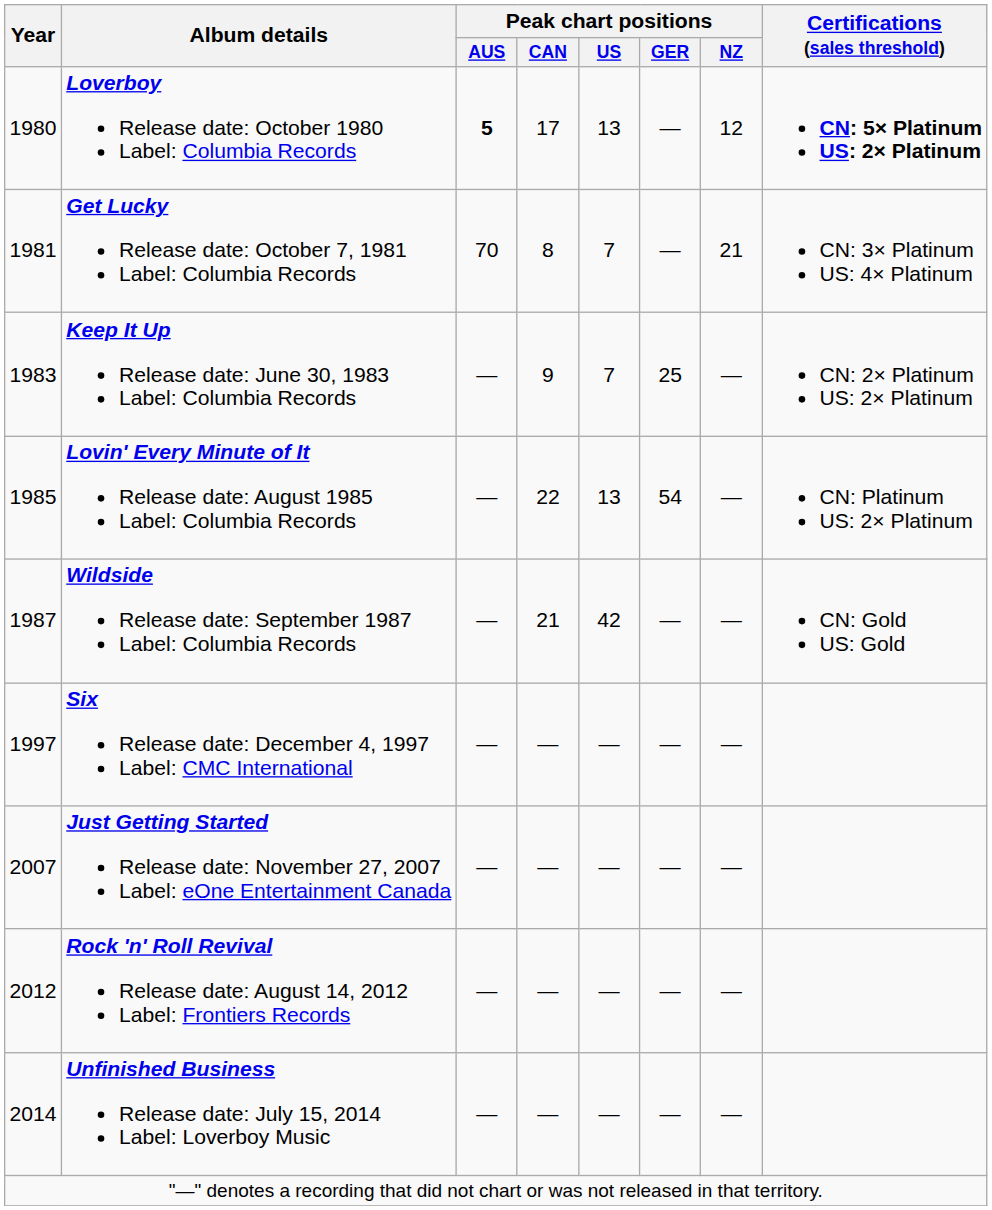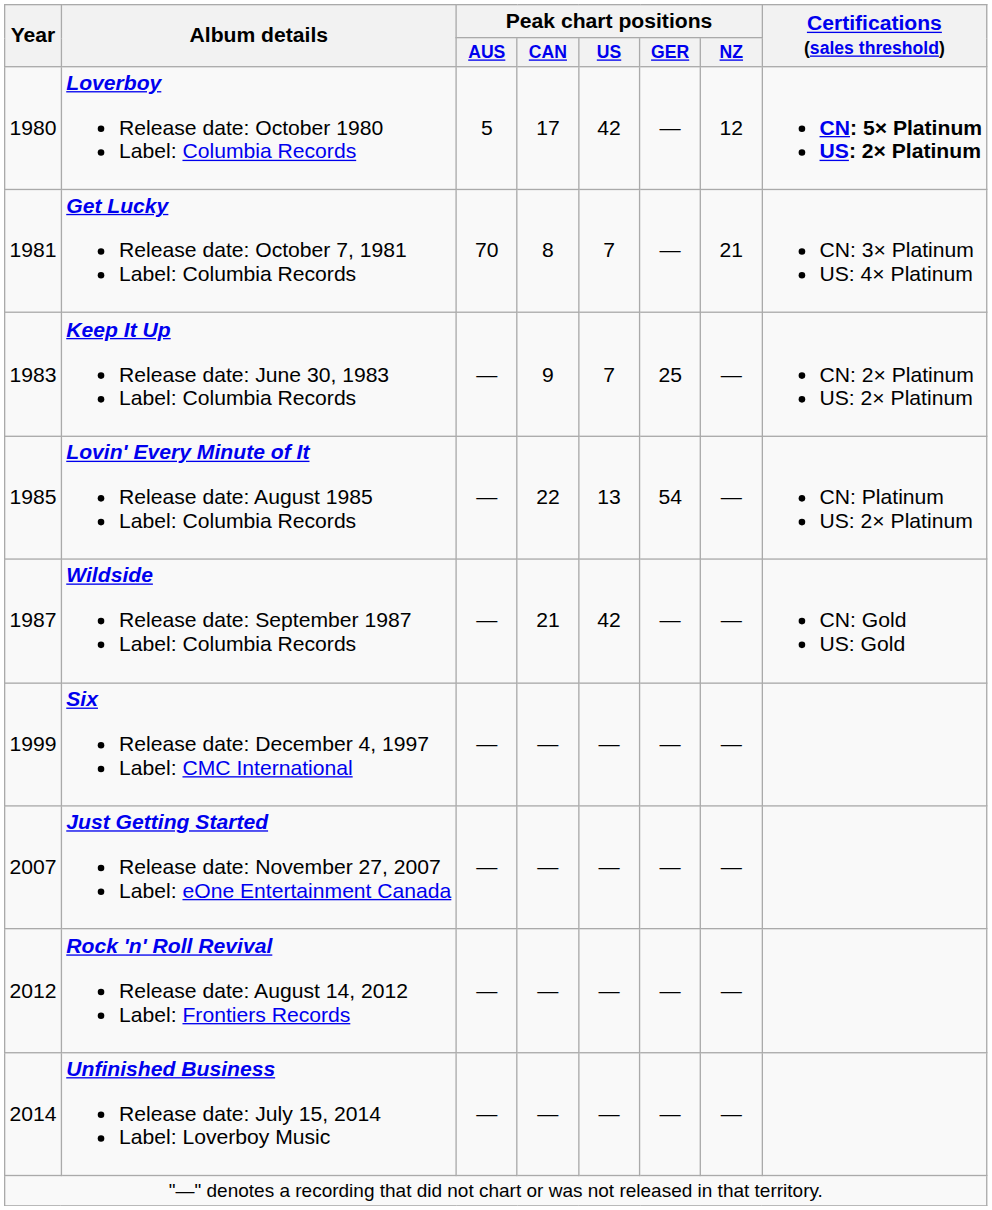 <table class="wikitable" style="text-align:center;">
 <tr>
 <th rowspan="2">Year</th>
 <th rowspan="2">Album details</th>
 <th colspan="5">Peak chart positions</th>
 <th rowspan="2"><a href='#'>Certifications</a><br><small>(<a href='#'>sales threshold</a>)</small><br></th>
 </tr>
 <tr style="font-size:smaller;">
 <th style="width:40px;"><a href='#'>AUS</a><br></th>
 <th style="width:40px;"><a href='#'>CAN</a><br></th>
 <th style="width:40px;"><a href='#'>US</a><br></th>
 <th style="width:40px;"><a href='#'>GER</a><br></th>
 <th style="width:40px;"><a href='#'>NZ</a><br></th>
 </tr>
 <tr>
 <td>1980</td>
 <td style="text-align:left;"><strong><em><a href='#'>Loverboy</a></em></strong><br><ul><li>Release date: October 1980</li><li>Label: <a href='#'>Columbia Records</a></li></ul></td>
-<td><strong>5</strong></td>
+<td>5</td>
 <td>17</td>
-<td>13</td>
+<td>42</td>
 <td>—</td>
 <td>12</td>
 <td style="text-align:left;"><strong><br><ul><li><a href='#'>CN</a>: 5× Platinum</li><li><a href='#'>US</a>: 2× Platinum</li></ul></strong></td>
 </tr>
 <tr>
 <td>1981</td>
 <td style="text-align:left;"><strong><em><a href='#'>Get Lucky</a></em></strong><br><ul><li>Release date: October 7, 1981</li><li>Label: Columbia Records</li></ul></td>
 <td>70</td>
 <td>8</td>
 <td>7</td>
 <td>—</td>
 <td>21</td>
 <td style="text-align:left;"><br><ul><li>CN: 3× Platinum</li><li>US: 4× Platinum</li></ul></td>
 </tr>
 <tr>
 <td>1983</td>
 <td style="text-align:left;"><strong><em><a href='#'>Keep It Up</a></em></strong><br><ul><li>Release date: June 30, 1983</li><li>Label: Columbia Records</li></ul></td>
 <td>—</td>
 <td>9</td>
 <td>7</td>
 <td>25</td>
 <td>—</td>
 <td style="text-align:left;"><br><ul><li>CN: 2× Platinum</li><li>US: 2× Platinum</li></ul></td>
 </tr>
 <tr>
 <td>1985</td>
 <td style="text-align:left;"><strong><em><a href='#'>Lovin' Every Minute of It</a></em></strong><br><ul><li>Release date: August 1985</li><li>Label: Columbia Records</li></ul></td>
 <td>—</td>
 <td>22</td>
 <td>13</td>
 <td>54</td>
 <td>—</td>
 <td style="text-align:left;"><br><ul><li>CN: Platinum</li><li>US: 2× Platinum</li></ul></td>
 </tr>
 <tr>
 <td>1987</td>
 <td style="text-align:left;"><strong><em><a href='#'>Wildside</a></em></strong><br><ul><li>Release date: September 1987</li><li>Label: Columbia Records</li></ul></td>
 <td>—</td>
 <td>21</td>
 <td>42</td>
 <td>—</td>
 <td>—</td>
 <td style="text-align:left;"><br><ul><li>CN: Gold</li><li>US: Gold</li></ul></td>
 </tr>
 <tr>
-<td>1997</td>
+<td>1999</td>
 <td style="text-align:left;"><strong><em><a href='#'>Six</a></em></strong><br><ul><li>Release date: December 4, 1997</li><li>Label: <a href='#'>CMC International</a></li></ul></td>
 <td>—</td>
 <td>—</td>
 <td>—</td>
 <td>—</td>
 <td>—</td>
 <td></td>
 </tr>
 <tr>
 <td>2007</td>
 <td style="text-align:left;"><strong><em><a href='#'>Just Getting Started</a></em></strong><br><ul><li>Release date: November 27, 2007</li><li>Label: <a href='#'>eOne Entertainment Canada</a></li></ul></td>
 <td>—</td>
 <td>—</td>
 <td>—</td>
 <td>—</td>
 <td>—</td>
 <td></td>
 </tr>
 <tr>
 <td>2012</td>
 <td style="text-align:left;"><strong><em><a href='#'>Rock 'n' Roll Revival</a></em></strong><br><ul><li>Release date: August 14, 2012</li><li>Label: <a href='#'>Frontiers Records</a></li></ul></td>
 <td>—</td>
 <td>—</td>
 <td>—</td>
 <td>—</td>
 <td>—</td>
 <td></td>
 </tr>
 <tr>
 <td>2014</td>
 <td style="text-align:left;"><strong><em><a href='#'>Unfinished Business</a></em></strong><br><ul><li>Release date: July 15, 2014</li><li>Label: Loverboy Music</li></ul></td>
 <td>—</td>
 <td>—</td>
 <td>—</td>
 <td>—</td>
 <td>—</td>
 <td></td>
 </tr>
 <tr>
 <td colspan="8" align="center" style="font-size:90%">"—" denotes a recording that did not chart or was not released in that territory.</td>
 </tr>
 </table>
